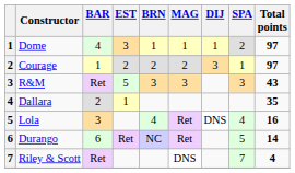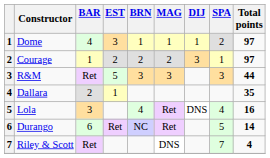 <table class="wikitable" style="font-size: 85%; text-align:center;">
 <tr valign="top">
 <th valign=middle></th>
 <th valign=middle>Constructor</th>
 <th><a href='#'>BAR</a><br></th>
 <th><a href='#'>EST</a><br></th>
 <th><a href='#'>BRN</a><br></th>
 <th><a href='#'>MAG</a><br></th>
 <th><a href='#'>DIJ</a><br></th>
 <th><a href='#'>SPA</a><br></th>
 <th valign=middle>Total<br>points</th>
 </tr>
 <tr>
 <th>1</th>
 <td align=left> <a href='#'>Dome</a></td>
 <td style="background:#DFFFDF;">4</td>
 <td style="background:#FFDF9F;">3</td>
 <td style="background:#FFFFBF;">1</td>
 <td style="background:#FFFFBF;">1</td>
 <td style="background:#FFFFBF;">1</td>
 <td style="background:#DFDFDF;">2</td>
 <td><strong>97</strong></td>
 </tr>
 <tr>
 <th>2</th>
 <td align=left> <a href='#'>Courage</a></td>
 <td style="background:#FFFFBF;">1</td>
 <td style="background:#DFDFDF;">2</td>
 <td style="background:#DFDFDF;">2</td>
 <td style="background:#DFDFDF;">2</td>
 <td style="background:#FFDF9F;">3</td>
 <td style="background:#FFFFBF;">1</td>
 <td><strong>97</strong></td>
 </tr>
 <tr>
 <th>3</th>
 <td align=left> <a href='#'>R&M</a></td>
 <td style="background:#EFCFFF;">Ret</td>
 <td style="background:#DFFFDF;">5</td>
 <td style="background:#FFDF9F;">3</td>
 <td style="background:#FFDF9F;">3</td>
 <td></td>
 <td style="background:#FFDF9F;">3</td>
-<td><strong>43</strong></td>
+<td><strong>44</strong></td>
 </tr>
 <tr>
 <th>4</th>
 <td align=left> <a href='#'>Dallara</a></td>
 <td style="background:#DFDFDF;">2</td>
 <td style="background:#FFFFBF;">1</td>
 <td></td>
 <td></td>
 <td></td>
 <td></td>
 <td><strong>35</strong></td>
 </tr>
 <tr>
 <th>5</th>
 <td align=left> <a href='#'>Lola</a></td>
 <td style="background:#FFDF9F;">3</td>
 <td></td>
 <td style="background:#DFFFDF;">4</td>
 <td style="background:#EFCFFF;">Ret</td>
 <td style="background:#FFFFFF;">DNS</td>
 <td style="background:#DFFFDF;">4</td>
 <td><strong>16</strong></td>
 </tr>
 <tr>
 <th>6</th>
 <td align=left> <a href='#'>Durango</a></td>
 <td style="background:#DFFFDF;">6</td>
 <td style="background:#EFCFFF;">Ret</td>
 <td style="background:#CFCFFF;">NC</td>
 <td style="background:#EFCFFF;">Ret</td>
 <td></td>
 <td style="background:#DFFFDF;">5</td>
 <td><strong>14</strong></td>
 </tr>
 <tr>
 <th>7</th>
 <td align=left> <a href='#'>Riley & Scott</a></td>
 <td style="background:#EFCFFF;">Ret</td>
 <td></td>
 <td></td>
 <td style="background:#FFFFFF;">DNS</td>
 <td></td>
 <td style="background:#DFFFDF;">7</td>
 <td><strong>4</strong></td>
 </tr>
 <tr>
 </tr>
 </table>
